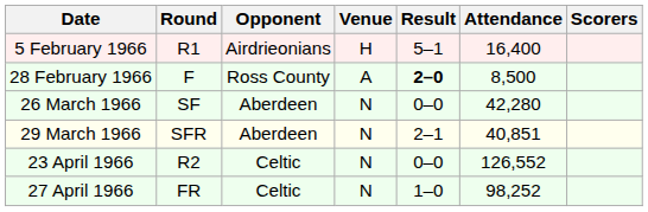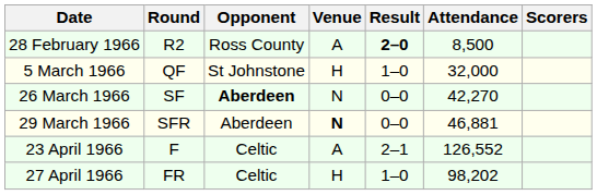 <table class="wikitable sortable" style="font-size:100%; text-align:center">
 <tr>
 <th>Date</th>
 <th>Round</th>
 <th>Opponent</th>
 <th>Venue</th>
 <th>Result</th>
 <th>Attendance</th>
 <th>Scorers</th>
 </tr>
-<tr bgcolor = "#FFEEEE">
-<td>5 February 1966</td>
-<td>R1</td>
-<td>Airdrieonians</td>
-<td>H</td>
-<td>5–1</td>
-<td>16,400</td>
-<td></td>
-</tr>
 <tr bgcolor = "#EEFFEE">
 <td>28 February 1966</td>
-<td>F</td>
+<td>R2</td>
 <td>Ross County</td>
 <td>A</td>
 <td><strong>2–0</strong></td>
 <td>8,500</td>
 <td></td>
 </tr>
+<tr bgcolor = "#FFFFEE">
+<td>5 March 1966</td>
+<td>QF</td>
+<td>St Johnstone</td>
+<td>H</td>
+<td>1–0</td>
+<td>32,000</td>
+<td></td>
+</tr>
 <tr bgcolor = "#EEFFEE">
 <td>26 March 1966</td>
 <td>SF</td>
-<td>Aberdeen</td>
+<td><strong>Aberdeen</strong></td>
 <td>N</td>
 <td>0–0</td>
-<td>42,280</td>
+<td>42,270</td>
 <td></td>
 </tr>
 <tr bgcolor = "#FFFFEE">
 <td>29 March 1966</td>
 <td>SFR</td>
 <td>Aberdeen</td>
-<td>N</td>
-<td>2–1</td>
-<td>40,851</td>
+<td><strong>N</strong></td>
+<td>0–0</td>
+<td>46,881</td>
 <td></td>
 </tr>
 <tr bgcolor = "#EEFFEE">
 <td>23 April 1966</td>
-<td>R2</td>
+<td>F</td>
 <td>Celtic</td>
-<td>N</td>
-<td>0–0</td>
+<td>A</td>
+<td>2–1</td>
 <td>126,552</td>
 <td></td>
 </tr>
 <tr bgcolor = "#EEFFEE">
 <td>27 April 1966</td>
 <td>FR</td>
 <td>Celtic</td>
-<td>N</td>
+<td>H</td>
 <td>1–0</td>
-<td>98,252</td>
+<td>98,202</td>
 <td></td>
 </tr>
 </table>
